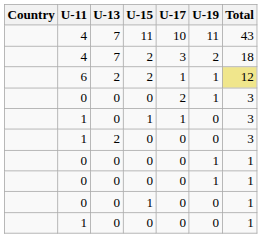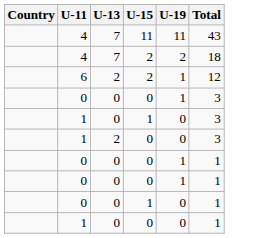 <table class="sortable wikitable">
 <tr>
 <th>Country</th>
 <th>U-11</th>
 <th>U-13</th>
 <th>U-15</th>
-<th>U-17</th>
 <th>U-19</th>
 <th>Total</th>
 </tr>
 <tr>
 <td></td>
 <td align="right">4</td>
 <td align="right">7</td>
 <td align="right">11</td>
-<td align="right">10</td>
 <td align="right">11</td>
 <td align="right">43</td>
 </tr>
 <tr>
 <td></td>
 <td align="right">4</td>
 <td align="right">7</td>
 <td align="right">2</td>
-<td align="right">3</td>
 <td align="right">2</td>
 <td align="right">18</td>
 </tr>
 <tr>
 <td></td>
 <td align="right">6</td>
 <td align="right">2</td>
 <td align="right">2</td>
 <td align="right">1</td>
-<td align="right">1</td>
-<td align="right" style="background: khaki;">12</td>
+<td align="right">12</td>
 </tr>
 <tr>
 <td></td>
 <td align="right">0</td>
 <td align="right">0</td>
 <td align="right">0</td>
-<td align="right">2</td>
 <td align="right">1</td>
 <td align="right">3</td>
 </tr>
 <tr>
 <td></td>
 <td align="right">1</td>
 <td align="right">0</td>
-<td align="right">1</td>
 <td align="right">1</td>
 <td align="right">0</td>
 <td align="right">3</td>
 </tr>
 <tr>
 <td></td>
 <td align="right">1</td>
 <td align="right">2</td>
 <td align="right">0</td>
 <td align="right">0</td>
-<td align="right">0</td>
 <td align="right">3</td>
 </tr>
 <tr>
 <td></td>
-<td align="right">0</td>
 <td align="right">0</td>
 <td align="right">0</td>
 <td align="right">0</td>
 <td align="right">1</td>
 <td align="right">1</td>
 </tr>
 <tr>
 <td></td>
-<td align="right">0</td>
 <td align="right">0</td>
 <td align="right">0</td>
 <td align="right">0</td>
 <td align="right">1</td>
 <td align="right">1</td>
 </tr>
 <tr>
 <td></td>
 <td align="right">0</td>
 <td align="right">0</td>
 <td align="right">1</td>
 <td align="right">0</td>
-<td align="right">0</td>
 <td align="right">1</td>
 </tr>
 <tr>
 <td></td>
 <td align="right">1</td>
 <td align="right">0</td>
 <td align="right">0</td>
 <td align="right">0</td>
-<td align="right">0</td>
 <td align="right">1</td>
 </tr>
 </table>
